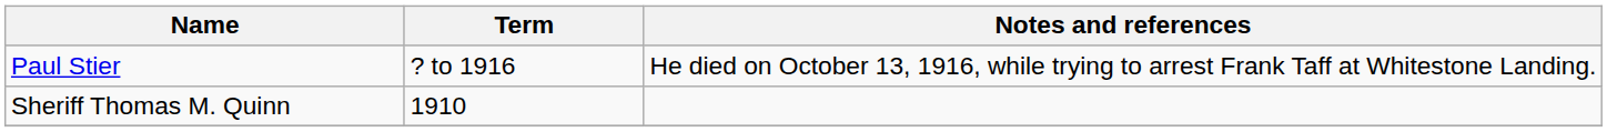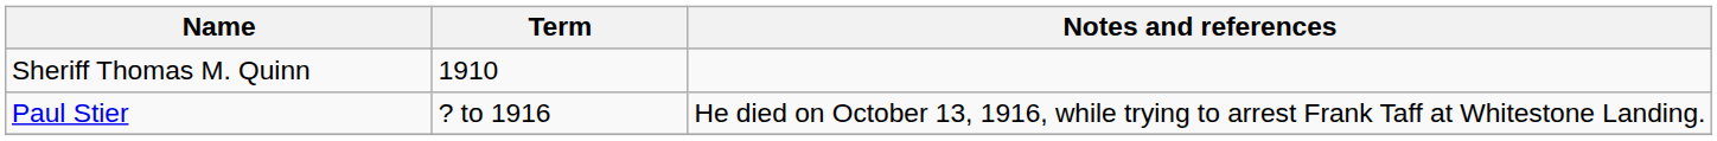 <table class="wikitable" style="float:left; ">
 <tr>
 <th width="25%">Name</th>
 <th width="15%">Term</th>
 <th width="60%">Notes and references</th>
 </tr>
 <tr>
+<td>Sheriff Thomas M. Quinn</td>
+<td>1910</td>
+<td></td>
+</tr>
+<tr>
 <td><a href='#'>Paul Stier</a></td>
 <td>? to 1916</td>
 <td>He died on October 13, 1916, while trying to arrest Frank Taff at Whitestone Landing.</td>
 </tr>
 <tr>
-<td>Sheriff Thomas M. Quinn</td>
-<td>1910</td>
-<td></td>
-</tr>
-<tr>
 </tr>
 </table>
